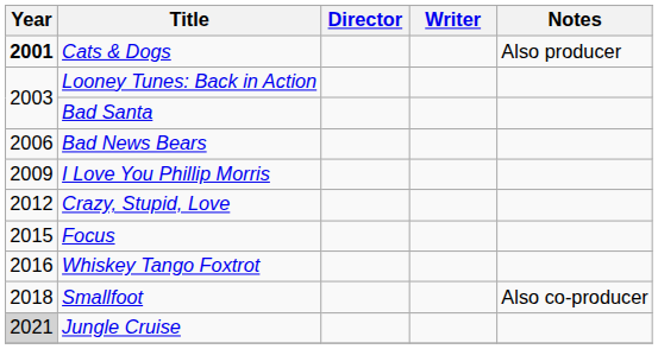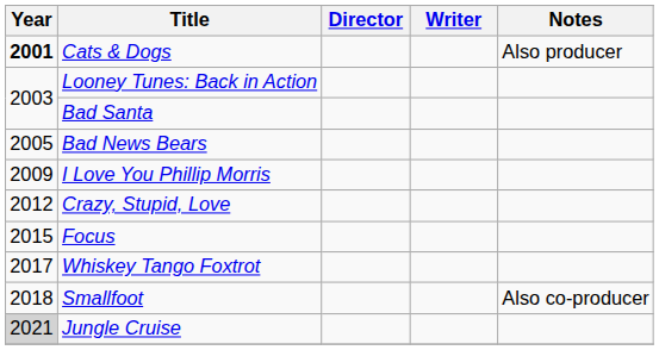 <table class="wikitable plainrowheaders">
 <tr>
 <th rowspan="2" style="width:33px;">Year</th>
 <th rowspan="2">Title</th>
 </tr>
 <tr>
 <th width=65><a href='#'>Director</a></th>
 <th width=65><a href='#'>Writer</a></th>
 <th>Notes</th>
 </tr>
 <tr>
 <td><strong>2001</strong></td>
 <td><em><a href='#'>Cats & Dogs</a></em></td>
 <td></td>
 <td></td>
 <td>Also producer</td>
 </tr>
 <tr>
 <td rowspan="2">2003</td>
 <td><em><a href='#'>Looney Tunes: Back in Action</a></em></td>
 <td></td>
 <td></td>
 <td></td>
 </tr>
 <tr>
 <td><em><a href='#'>Bad Santa</a></em></td>
 <td></td>
 <td></td>
 <td></td>
 </tr>
 <tr>
-<td>2006</td>
+<td>2005</td>
 <td><em><a href='#'>Bad News Bears</a></em></td>
 <td></td>
 <td></td>
 <td></td>
 </tr>
 <tr>
 <td>2009</td>
 <td><em><a href='#'>I Love You Phillip Morris</a></em></td>
 <td></td>
 <td></td>
 <td></td>
 </tr>
 <tr>
 <td>2012</td>
 <td><em><a href='#'>Crazy, Stupid, Love</a></em></td>
 <td></td>
 <td></td>
 <td></td>
 </tr>
 <tr>
 <td>2015</td>
 <td><em><a href='#'>Focus</a></em></td>
 <td></td>
 <td></td>
 <td></td>
 </tr>
 <tr>
-<td>2016</td>
+<td>2017</td>
 <td><em><a href='#'>Whiskey Tango Foxtrot</a></em></td>
 <td></td>
 <td></td>
 <td></td>
 </tr>
 <tr>
 <td>2018</td>
 <td><em><a href='#'>Smallfoot</a></em></td>
 <td></td>
 <td></td>
 <td>Also co-producer</td>
 </tr>
 <tr>
 <td style="background: lightgrey;">2021</td>
 <td><em><a href='#'>Jungle Cruise</a></em></td>
 <td></td>
 <td></td>
 <td></td>
 </tr>
 <tr>
 </tr>
 </table>
